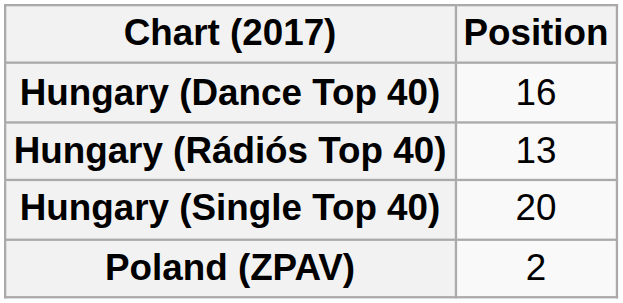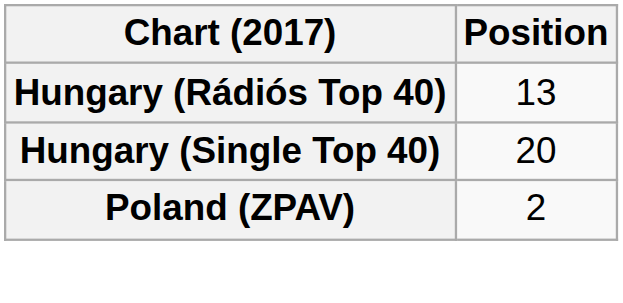 <table class="wikitable plainrowheaders sortable" style="text-align:center">
 <tr>
 <th scope="col">Chart (2017)</th>
 <th scope="col">Position</th>
-</tr>
-<tr>
-<th scope="row">Hungary (Dance Top 40)</th>
-<td>16</td>
 </tr>
 <tr>
 <th scope="row">Hungary (Rádiós Top 40)</th>
 <td>13</td>
 </tr>
 <tr>
 <th scope="row">Hungary (Single Top 40)</th>
 <td>20</td>
 </tr>
 <tr>
 <th scope="row">Poland (ZPAV)</th>
 <td>2</td>
 </tr>
 </table>
